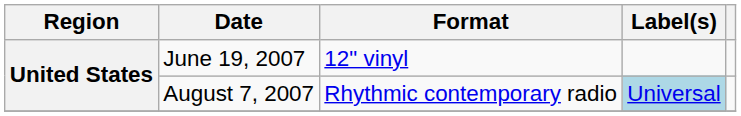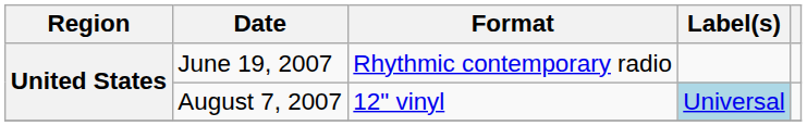 <table class="wikitable plainrowheaders">
 <tr>
 <th scope="col">Region</th>
 <th scope="col">Date</th>
 <th scope="col">Format</th>
 <th scope="col">Label(s)</th>
 <th scope="col"></th>
 </tr>
 <tr>
 <th scope="row" rowspan="2">United States</th>
 <td>June 19, 2007</td>
-<td><a href='#'>12" vinyl</a></td>
+<td><a href='#'>Rhythmic contemporary</a> radio</td>
 <td></td>
 <td style="text-align:center;"></td>
 </tr>
 <tr>
 <td>August 7, 2007</td>
-<td><a href='#'>Rhythmic contemporary</a> radio</td>
+<td><a href='#'>12" vinyl</a></td>
 <td style="background: lightblue;"><a href='#'>Universal</a></td>
 <td style="text-align:center;"></td>
 </tr>
 <tr>
 </tr>
 </table>
